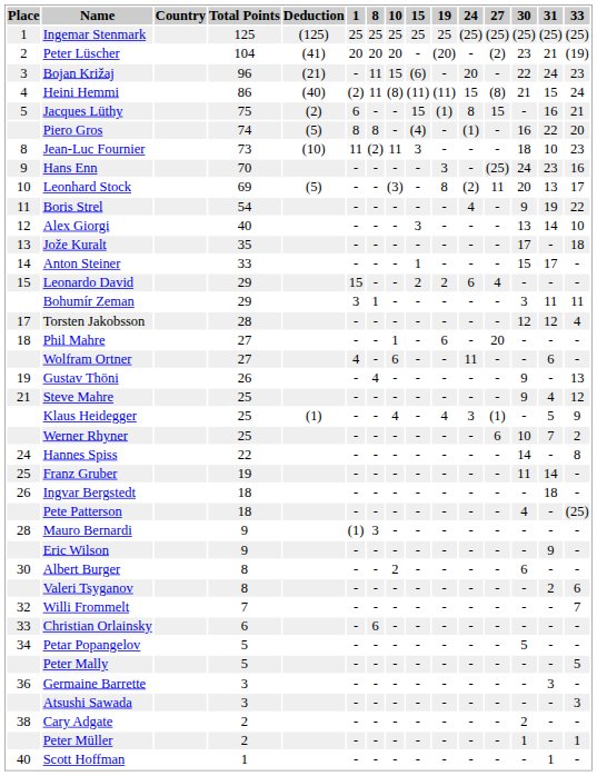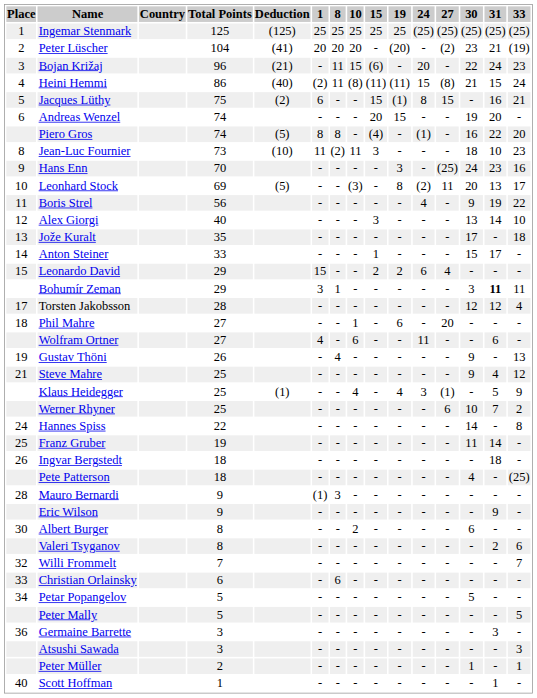 <table border="0" style="border: 1px solid #999; background-color:#FFFFFF; text-align:center">
 <tr align="center" bgcolor="#CCCCCC">
 <th>Place</th>
 <th>Name</th>
 <th>Country</th>
 <th>Total Points</th>
 <th>Deduction</th>
 <th>1</th>
 <th>8</th>
 <th>10</th>
 <th>15</th>
 <th>19</th>
 <th>24</th>
 <th>27</th>
 <th>30</th>
 <th>31</th>
 <th>33</th>
 </tr>
 <tr bgcolor="#EFEFEF">
 <td>1</td>
 <td align="left"><a href='#'>Ingemar Stenmark</a></td>
 <td align="left"></td>
 <td>125</td>
 <td>(125)</td>
 <td>25</td>
 <td>25</td>
 <td>25</td>
 <td>25</td>
 <td>25</td>
 <td>(25)</td>
 <td>(25)</td>
 <td>(25)</td>
 <td>(25)</td>
 <td>(25)</td>
 </tr>
 <tr>
 <td>2</td>
 <td align="left"><a href='#'>Peter Lüscher</a></td>
 <td align="left"></td>
 <td>104</td>
 <td>(41)</td>
 <td>20</td>
 <td>20</td>
 <td>20</td>
 <td>-</td>
 <td>(20)</td>
 <td>-</td>
 <td>(2)</td>
 <td>23</td>
 <td>21</td>
 <td>(19)</td>
 </tr>
 <tr bgcolor="#EFEFEF">
 <td>3</td>
 <td align="left"><a href='#'>Bojan Križaj</a></td>
 <td align="left"></td>
 <td>96</td>
 <td>(21)</td>
 <td>-</td>
 <td>11</td>
 <td>15</td>
 <td>(6)</td>
 <td>-</td>
 <td>20</td>
 <td>-</td>
 <td>22</td>
 <td>24</td>
 <td>23</td>
 </tr>
 <tr>
 <td>4</td>
 <td align="left"><a href='#'>Heini Hemmi</a></td>
 <td align="left"></td>
 <td>86</td>
 <td>(40)</td>
 <td>(2)</td>
 <td>11</td>
 <td>(8)</td>
 <td>(11)</td>
 <td>(11)</td>
 <td>15</td>
 <td>(8)</td>
 <td>21</td>
 <td>15</td>
 <td>24</td>
 </tr>
 <tr bgcolor="#EFEFEF">
 <td>5</td>
 <td align="left"><a href='#'>Jacques Lüthy</a></td>
 <td align="left"></td>
 <td>75</td>
 <td>(2)</td>
 <td>6</td>
 <td>-</td>
 <td>-</td>
 <td>15</td>
 <td>(1)</td>
 <td>8</td>
 <td>15</td>
 <td>-</td>
 <td>16</td>
 <td>21</td>
 </tr>
+<tr>
+<td>6</td>
+<td align="left"><a href='#'>Andreas Wenzel</a></td>
+<td align="left"></td>
+<td>74</td>
+<td></td>
+<td>-</td>
+<td>-</td>
+<td>-</td>
+<td>20</td>
+<td>15</td>
+<td>-</td>
+<td>-</td>
+<td>19</td>
+<td>20</td>
+<td>-</td>
+</tr>
 <tr bgcolor="#EFEFEF">
 <td></td>
 <td align="left"><a href='#'>Piero Gros</a></td>
 <td align="left"></td>
 <td>74</td>
 <td>(5)</td>
 <td>8</td>
 <td>8</td>
 <td>-</td>
 <td>(4)</td>
 <td>-</td>
 <td>(1)</td>
 <td>-</td>
 <td>16</td>
 <td>22</td>
 <td>20</td>
 </tr>
 <tr>
 <td>8</td>
 <td align="left"><a href='#'>Jean-Luc Fournier</a></td>
 <td align="left"></td>
 <td>73</td>
 <td>(10)</td>
 <td>11</td>
 <td>(2)</td>
 <td>11</td>
 <td>3</td>
 <td>-</td>
 <td>-</td>
 <td>-</td>
 <td>18</td>
 <td>10</td>
 <td>23</td>
 </tr>
 <tr bgcolor="#EFEFEF">
 <td>9</td>
 <td align="left"><a href='#'>Hans Enn</a></td>
 <td align="left"></td>
 <td>70</td>
 <td></td>
 <td>-</td>
 <td>-</td>
 <td>-</td>
 <td>-</td>
 <td>3</td>
 <td>-</td>
 <td>(25)</td>
 <td>24</td>
 <td>23</td>
 <td>16</td>
 </tr>
 <tr>
 <td>10</td>
 <td align="left"><a href='#'>Leonhard Stock</a></td>
 <td align="left"></td>
 <td>69</td>
 <td>(5)</td>
 <td>-</td>
 <td>-</td>
 <td>(3)</td>
 <td>-</td>
 <td>8</td>
 <td>(2)</td>
 <td>11</td>
 <td>20</td>
 <td>13</td>
 <td>17</td>
 </tr>
 <tr bgcolor="#EFEFEF">
 <td>11</td>
 <td align="left"><a href='#'>Boris Strel</a></td>
 <td align="left"></td>
-<td>54</td>
+<td>56</td>
 <td></td>
 <td>-</td>
 <td>-</td>
 <td>-</td>
 <td>-</td>
 <td>-</td>
 <td>4</td>
 <td>-</td>
 <td>9</td>
 <td>19</td>
 <td>22</td>
 </tr>
 <tr>
 <td>12</td>
 <td align="left"><a href='#'>Alex Giorgi</a></td>
 <td align="left"></td>
 <td>40</td>
 <td></td>
 <td>-</td>
 <td>-</td>
 <td>-</td>
 <td>3</td>
 <td>-</td>
 <td>-</td>
 <td>-</td>
 <td>13</td>
 <td>14</td>
 <td>10</td>
 </tr>
 <tr bgcolor="#EFEFEF">
 <td>13</td>
 <td align="left"><a href='#'>Jože Kuralt</a></td>
 <td align="left"></td>
 <td>35</td>
 <td></td>
 <td>-</td>
 <td>-</td>
 <td>-</td>
 <td>-</td>
 <td>-</td>
 <td>-</td>
 <td>-</td>
 <td>17</td>
 <td>-</td>
 <td>18</td>
 </tr>
 <tr>
 <td>14</td>
 <td align="left"><a href='#'>Anton Steiner</a></td>
 <td align="left"></td>
 <td>33</td>
 <td></td>
 <td>-</td>
 <td>-</td>
 <td>-</td>
 <td>1</td>
 <td>-</td>
 <td>-</td>
 <td>-</td>
 <td>15</td>
 <td>17</td>
 <td>-</td>
 </tr>
 <tr bgcolor="#EFEFEF">
 <td>15</td>
 <td align="left"><a href='#'>Leonardo David</a></td>
 <td align="left"></td>
 <td>29</td>
 <td></td>
 <td>15</td>
 <td>-</td>
 <td>-</td>
 <td>2</td>
 <td>2</td>
 <td>6</td>
 <td>4</td>
 <td>-</td>
 <td>-</td>
 <td>-</td>
 </tr>
 <tr>
 <td></td>
 <td align="left"><a href='#'>Bohumír Zeman</a></td>
 <td align="left"></td>
 <td>29</td>
 <td></td>
 <td>3</td>
 <td>1</td>
 <td>-</td>
 <td>-</td>
 <td>-</td>
 <td>-</td>
 <td>-</td>
 <td>3</td>
-<td>11</td>
+<td><strong>11</strong></td>
 <td>11</td>
 </tr>
 <tr bgcolor="#EFEFEF">
 <td>17</td>
 <td align="left">Torsten Jakobsson</td>
 <td align="left"></td>
 <td>28</td>
 <td></td>
 <td>-</td>
 <td>-</td>
 <td>-</td>
 <td>-</td>
 <td>-</td>
 <td>-</td>
 <td>-</td>
 <td>12</td>
 <td>12</td>
 <td>4</td>
 </tr>
 <tr>
 <td>18</td>
 <td align="left"><a href='#'>Phil Mahre</a></td>
 <td align="left"></td>
 <td>27</td>
 <td></td>
 <td>-</td>
 <td>-</td>
 <td>1</td>
 <td>-</td>
 <td>6</td>
 <td>-</td>
 <td>20</td>
 <td>-</td>
 <td>-</td>
 <td>-</td>
 </tr>
 <tr bgcolor="#EFEFEF">
 <td></td>
 <td align="left"><a href='#'>Wolfram Ortner</a></td>
 <td align="left"></td>
 <td>27</td>
 <td></td>
 <td>4</td>
 <td>-</td>
 <td>6</td>
 <td>-</td>
 <td>-</td>
 <td>11</td>
 <td>-</td>
 <td>-</td>
 <td>6</td>
 <td>-</td>
 </tr>
 <tr>
 <td>19</td>
 <td align="left"><a href='#'>Gustav Thöni</a></td>
 <td align="left"></td>
 <td>26</td>
 <td></td>
 <td>-</td>
 <td>4</td>
 <td>-</td>
 <td>-</td>
 <td>-</td>
 <td>-</td>
 <td>-</td>
 <td>9</td>
 <td>-</td>
 <td>13</td>
 </tr>
 <tr bgcolor="#EFEFEF">
 <td>21</td>
 <td align="left"><a href='#'>Steve Mahre</a></td>
 <td align="left"></td>
 <td>25</td>
 <td></td>
 <td>-</td>
 <td>-</td>
 <td>-</td>
 <td>-</td>
 <td>-</td>
 <td>-</td>
 <td>-</td>
 <td>9</td>
 <td>4</td>
 <td>12</td>
 </tr>
 <tr>
 <td></td>
 <td align="left"><a href='#'>Klaus Heidegger</a></td>
 <td align="left"></td>
 <td>25</td>
 <td>(1)</td>
 <td>-</td>
 <td>-</td>
 <td>4</td>
 <td>-</td>
 <td>4</td>
 <td>3</td>
 <td>(1)</td>
 <td>-</td>
 <td>5</td>
 <td>9</td>
 </tr>
 <tr bgcolor="#EFEFEF">
 <td></td>
 <td align="left"><a href='#'>Werner Rhyner</a></td>
 <td align="left"></td>
 <td>25</td>
 <td></td>
 <td>-</td>
 <td>-</td>
 <td>-</td>
 <td>-</td>
 <td>-</td>
 <td>-</td>
 <td>6</td>
 <td>10</td>
 <td>7</td>
 <td>2</td>
 </tr>
 <tr>
 <td>24</td>
 <td align="left"><a href='#'>Hannes Spiss</a></td>
 <td align="left"></td>
 <td>22</td>
 <td></td>
 <td>-</td>
 <td>-</td>
 <td>-</td>
 <td>-</td>
 <td>-</td>
 <td>-</td>
 <td>-</td>
 <td>14</td>
 <td>-</td>
 <td>8</td>
 </tr>
 <tr bgcolor="#EFEFEF">
 <td>25</td>
 <td align="left"><a href='#'>Franz Gruber</a></td>
 <td align="left"></td>
 <td>19</td>
 <td></td>
 <td>-</td>
 <td>-</td>
 <td>-</td>
 <td>-</td>
 <td>-</td>
 <td>-</td>
 <td>-</td>
 <td>11</td>
 <td>14</td>
 <td>-</td>
 </tr>
 <tr>
 <td>26</td>
 <td align="left"><a href='#'>Ingvar Bergstedt</a></td>
 <td align="left"></td>
 <td>18</td>
 <td></td>
 <td>-</td>
 <td>-</td>
 <td>-</td>
 <td>-</td>
 <td>-</td>
 <td>-</td>
 <td>-</td>
 <td>-</td>
 <td>18</td>
 <td>-</td>
 </tr>
 <tr bgcolor="#EFEFEF">
 <td></td>
 <td align="left"><a href='#'>Pete Patterson</a></td>
 <td align="left"></td>
 <td>18</td>
 <td></td>
 <td>-</td>
 <td>-</td>
 <td>-</td>
 <td>-</td>
 <td>-</td>
 <td>-</td>
 <td>-</td>
 <td>4</td>
 <td>-</td>
 <td>(25)</td>
 </tr>
 <tr>
 <td>28</td>
 <td align="left"><a href='#'>Mauro Bernardi</a></td>
 <td align="left"></td>
 <td>9</td>
 <td></td>
 <td>(1)</td>
 <td>3</td>
 <td>-</td>
 <td>-</td>
 <td>-</td>
 <td>-</td>
 <td>-</td>
 <td>-</td>
 <td>-</td>
 <td>-</td>
 </tr>
 <tr bgcolor="#EFEFEF">
 <td></td>
 <td align="left"><a href='#'>Eric Wilson</a></td>
 <td align="left"></td>
 <td>9</td>
 <td></td>
 <td>-</td>
 <td>-</td>
 <td>-</td>
 <td>-</td>
 <td>-</td>
 <td>-</td>
 <td>-</td>
 <td>-</td>
 <td>9</td>
 <td>-</td>
 </tr>
 <tr>
 <td>30</td>
 <td align="left"><a href='#'>Albert Burger</a></td>
 <td align="left"></td>
 <td>8</td>
 <td></td>
 <td>-</td>
 <td>-</td>
 <td>2</td>
 <td>-</td>
 <td>-</td>
 <td>-</td>
 <td>-</td>
 <td>6</td>
 <td>-</td>
 <td>-</td>
 </tr>
 <tr bgcolor="#EFEFEF">
 <td></td>
 <td align="left"><a href='#'>Valeri Tsyganov</a></td>
 <td align="left"></td>
 <td>8</td>
 <td></td>
 <td>-</td>
 <td>-</td>
 <td>-</td>
 <td>-</td>
 <td>-</td>
 <td>-</td>
 <td>-</td>
 <td>-</td>
 <td>2</td>
 <td>6</td>
 </tr>
 <tr>
 <td>32</td>
 <td align="left"><a href='#'>Willi Frommelt</a></td>
 <td align="left"></td>
 <td>7</td>
 <td></td>
 <td>-</td>
 <td>-</td>
 <td>-</td>
 <td>-</td>
 <td>-</td>
 <td>-</td>
 <td>-</td>
 <td>-</td>
 <td>-</td>
 <td>7</td>
 </tr>
 <tr bgcolor="#EFEFEF">
 <td>33</td>
 <td align="left"><a href='#'>Christian Orlainsky</a></td>
 <td align="left"></td>
 <td>6</td>
 <td></td>
 <td>-</td>
 <td>6</td>
 <td>-</td>
 <td>-</td>
 <td>-</td>
 <td>-</td>
 <td>-</td>
 <td>-</td>
 <td>-</td>
 <td>-</td>
 </tr>
 <tr>
 <td>34</td>
 <td align="left"><a href='#'>Petar Popangelov</a></td>
 <td align="left"></td>
 <td>5</td>
 <td></td>
 <td>-</td>
 <td>-</td>
 <td>-</td>
 <td>-</td>
 <td>-</td>
 <td>-</td>
 <td>-</td>
 <td>5</td>
 <td>-</td>
 <td>-</td>
 </tr>
 <tr bgcolor="#EFEFEF">
 <td></td>
 <td align="left"><a href='#'>Peter Mally</a></td>
 <td align="left"></td>
 <td>5</td>
 <td></td>
 <td>-</td>
 <td>-</td>
 <td>-</td>
 <td>-</td>
 <td>-</td>
 <td>-</td>
 <td>-</td>
 <td>-</td>
 <td>-</td>
 <td>5</td>
 </tr>
 <tr>
 <td>36</td>
 <td align="left"><a href='#'>Germaine Barrette</a></td>
 <td align="left"></td>
 <td>3</td>
 <td></td>
 <td>-</td>
 <td>-</td>
 <td>-</td>
 <td>-</td>
 <td>-</td>
 <td>-</td>
 <td>-</td>
 <td>-</td>
 <td>3</td>
 <td>-</td>
 </tr>
 <tr bgcolor="#EFEFEF">
 <td></td>
 <td align="left"><a href='#'>Atsushi Sawada</a></td>
 <td align="left"></td>
 <td>3</td>
 <td></td>
 <td>-</td>
 <td>-</td>
 <td>-</td>
 <td>-</td>
 <td>-</td>
 <td>-</td>
 <td>-</td>
 <td>-</td>
 <td>-</td>
 <td>3</td>
 </tr>
-<tr>
-<td>38</td>
-<td align="left"><a href='#'>Cary Adgate</a></td>
-<td align="left"></td>
-<td>2</td>
-<td></td>
-<td>-</td>
-<td>-</td>
-<td>-</td>
-<td>-</td>
-<td>-</td>
-<td>-</td>
-<td>-</td>
-<td>2</td>
-<td>-</td>
-<td>-</td>
-</tr>
 <tr bgcolor="#EFEFEF">
 <td></td>
 <td align="left"><a href='#'>Peter Müller</a></td>
 <td align="left"></td>
 <td>2</td>
 <td></td>
 <td>-</td>
 <td>-</td>
 <td>-</td>
 <td>-</td>
 <td>-</td>
 <td>-</td>
 <td>-</td>
 <td>1</td>
 <td>-</td>
 <td>1</td>
 </tr>
 <tr>
 <td>40</td>
 <td align="left"><a href='#'>Scott Hoffman</a></td>
 <td align="left"></td>
 <td>1</td>
 <td></td>
 <td>-</td>
 <td>-</td>
 <td>-</td>
 <td>-</td>
 <td>-</td>
 <td>-</td>
 <td>-</td>
 <td>-</td>
 <td>1</td>
 <td>-</td>
 </tr>
 </table>
